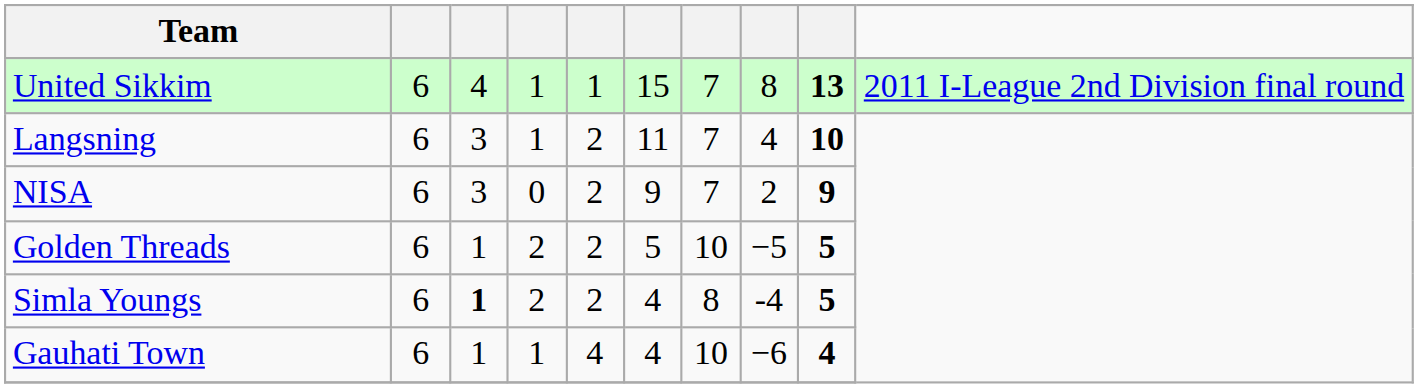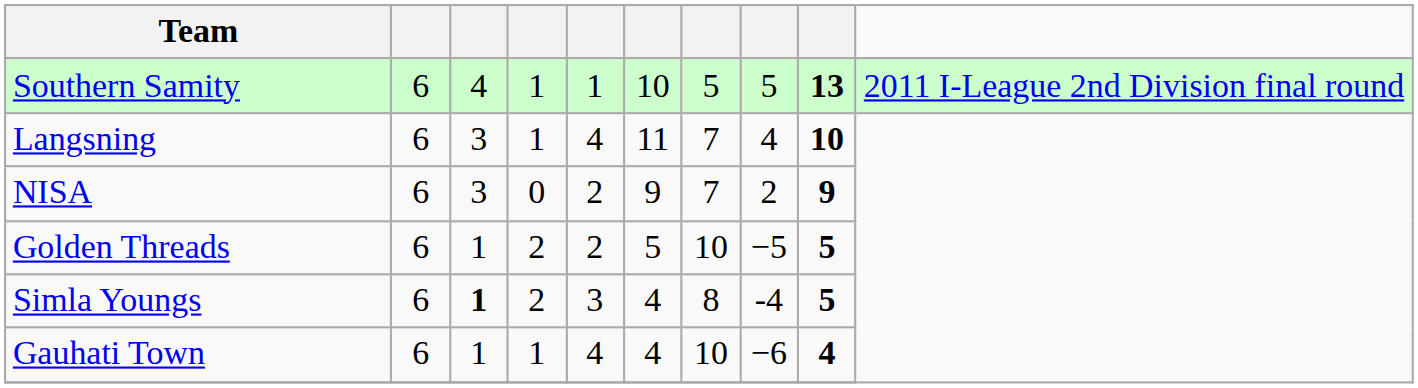 <table class="wikitable" style="text-align:center">
 <tr>
 <th width="175">Team</th>
 <th width="20"></th>
 <th width="20"></th>
 <th width="20"></th>
 <th width="20"></th>
 <th width="20"></th>
 <th width="20"></th>
 <th width="20"></th>
 <th width="20"></th>
 </tr>
 <tr bgcolor="#ccffcc">
-<td align=left><a href='#'>United Sikkim</a></td>
+<td align=left><a href='#'>Southern Samity</a></td>
 <td>6</td>
 <td>4</td>
 <td>1</td>
 <td>1</td>
-<td>15</td>
-<td>7</td>
-<td>8</td>
+<td>10</td>
+<td>5</td>
+<td>5</td>
 <td><strong>13</strong></td>
 <td><a href='#'>2011 I-League 2nd Division final round</a></td>
 </tr>
 <tr>
 <td align=left><a href='#'>Langsning</a></td>
 <td>6</td>
 <td>3</td>
 <td>1</td>
-<td>2</td>
+<td>4</td>
 <td>11</td>
 <td>7</td>
 <td>4</td>
 <td><strong>10</strong></td>
 </tr>
 <tr>
 <td align=left><a href='#'>NISA</a></td>
 <td>6</td>
 <td>3</td>
 <td>0</td>
 <td>2</td>
 <td>9</td>
 <td>7</td>
 <td>2</td>
 <td><strong>9</strong></td>
 </tr>
 <tr>
 <td align=left><a href='#'>Golden Threads</a></td>
 <td>6</td>
 <td>1</td>
 <td>2</td>
 <td>2</td>
 <td>5</td>
 <td>10</td>
 <td>−5</td>
 <td><strong>5</strong></td>
 </tr>
 <tr>
 <td align=left><a href='#'>Simla Youngs</a></td>
 <td>6</td>
 <td><strong>1</strong></td>
 <td>2</td>
-<td>2</td>
+<td>3</td>
 <td>4</td>
 <td>8</td>
 <td>-4</td>
 <td><strong>5</strong></td>
 </tr>
 <tr>
 <td align=left><a href='#'>Gauhati Town</a></td>
 <td>6</td>
 <td>1</td>
 <td>1</td>
 <td>4</td>
 <td>4</td>
 <td>10</td>
 <td>−6</td>
 <td><strong>4</strong></td>
 </tr>
 <tr>
 </tr>
 </table>
